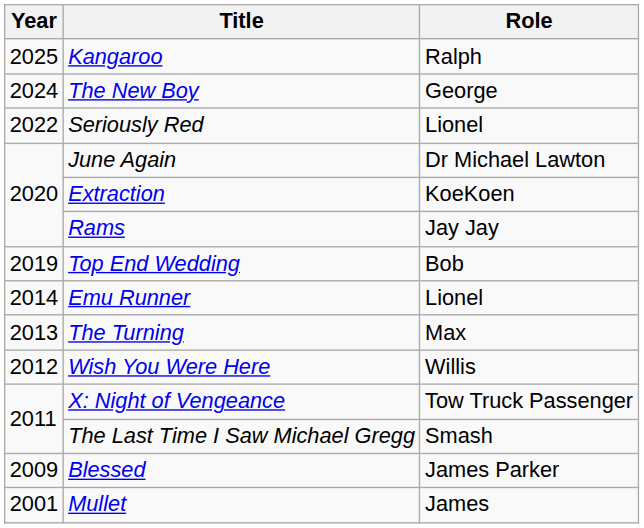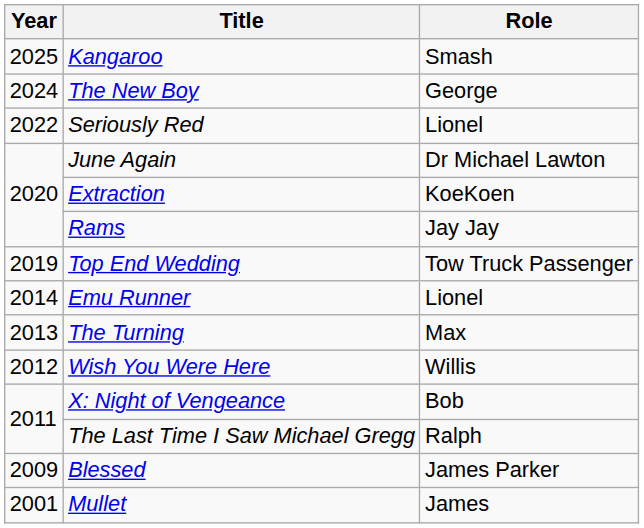 <table class="wikitable">
 <tr>
 <th>Year</th>
 <th>Title</th>
 <th>Role</th>
 </tr>
 <tr>
 <td>2025</td>
 <td><a href='#'><em>Kangaroo</em></a></td>
-<td>Ralph</td>
+<td>Smash</td>
 </tr>
 <tr>
 <td>2024</td>
 <td><em><a href='#'>The New Boy</a></em></td>
 <td>George</td>
 </tr>
 <tr>
 <td>2022</td>
 <td><em>Seriously Red</em></td>
 <td>Lionel</td>
 </tr>
 <tr>
 <td rowspan=3>2020</td>
 <td><em>June Again</em></td>
 <td>Dr Michael Lawton</td>
 </tr>
 <tr>
 <td><em><a href='#'>Extraction</a></em></td>
 <td>KoeKoen</td>
 </tr>
 <tr>
 <td><em><a href='#'>Rams</a></em></td>
 <td>Jay Jay</td>
 </tr>
 <tr>
 <td>2019</td>
 <td><em><a href='#'>Top End Wedding</a></em></td>
-<td>Bob</td>
+<td>Tow Truck Passenger</td>
 </tr>
 <tr>
 <td>2014</td>
 <td><em><a href='#'>Emu Runner</a></em></td>
 <td>Lionel</td>
 </tr>
 <tr>
 <td>2013</td>
 <td><em><a href='#'>The Turning</a></em></td>
 <td>Max</td>
 </tr>
 <tr>
 <td>2012</td>
 <td><em><a href='#'>Wish You Were Here</a></em></td>
 <td>Willis</td>
 </tr>
 <tr>
 <td rowspan=2>2011</td>
 <td><em><a href='#'>X: Night of Vengeance</a></em></td>
-<td>Tow Truck Passenger</td>
+<td>Bob</td>
 </tr>
 <tr>
 <td><em>The Last Time I Saw Michael Gregg</em></td>
-<td>Smash</td>
+<td>Ralph</td>
 </tr>
 <tr>
 <td>2009</td>
 <td><em><a href='#'>Blessed</a></em></td>
 <td>James Parker</td>
 </tr>
 <tr>
 <td>2001</td>
 <td><em><a href='#'>Mullet</a></em></td>
 <td>James</td>
 </tr>
 </table>
